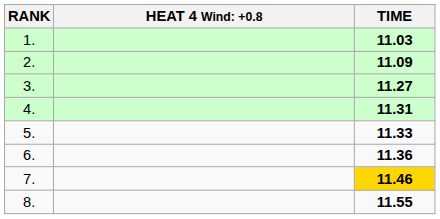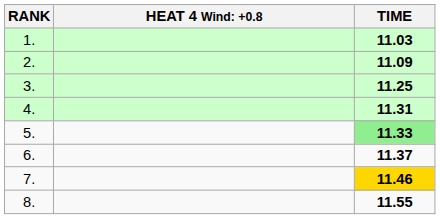 <table class="wikitable" style="border-collapse: collapse; font-size: 90%;">
 <tr>
 <th>RANK</th>
 <th style="width: 20em">HEAT 4 <small>Wind: +0.8</small></th>
 <th style="width: 5em">TIME</th>
 </tr>
 <tr style="background:#ccffcc;">
 <td align="center">1.</td>
 <td></td>
 <td align="center"><strong>11.03</strong></td>
 </tr>
 <tr style="background:#ccffcc;">
 <td align="center">2.</td>
 <td></td>
 <td align="center"><strong>11.09</strong></td>
 </tr>
 <tr style="background:#ccffcc;">
 <td align="center">3.</td>
 <td></td>
-<td align="center"><strong>11.27</strong></td>
+<td align="center"><strong>11.25</strong></td>
 </tr>
 <tr style="background:#ccffcc;">
 <td align="center">4.</td>
 <td></td>
 <td align="center"><strong>11.31</strong></td>
 </tr>
 <tr>
 <td align="center">5.</td>
 <td></td>
-<td align="center"><strong>11.33</strong></td>
+<td align="center" style="background: lightgreen;"><strong>11.33</strong></td>
 </tr>
 <tr>
 <td align="center">6.</td>
 <td></td>
-<td align="center"><strong>11.36</strong></td>
+<td align="center"><strong>11.37</strong></td>
 </tr>
 <tr>
 <td align="center">7.</td>
 <td></td>
 <td align="center" style="background: gold;"><strong>11.46</strong></td>
 </tr>
 <tr>
 <td align="center">8.</td>
 <td></td>
 <td align="center"><strong>11.55</strong></td>
 </tr>
 </table>
